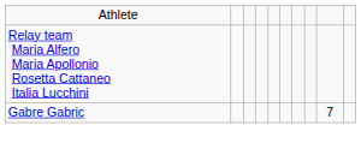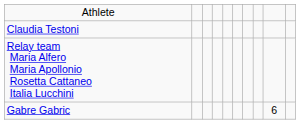 <table class="wikitable" style="text-align: center; font-size:100%" width="35%">
 <tr>
 <td>Athlete</td>
+<td></td>
+<td></td>
+<td></td>
+<td></td>
+<td></td>
+<td></td>
+<td></td>
+<td></td>
+<td></td>
+</tr>
+<tr>
+<td align=left><a href='#'>Claudia Testoni</a></td>
 <td></td>
 <td></td>
 <td></td>
 <td></td>
 <td></td>
 <td></td>
 <td></td>
 <td></td>
 <td></td>
 </tr>
 <tr>
 <td align=left><a href='#'>Relay team</a><br> <a href='#'>Maria Alfero</a><br> <a href='#'>Maria Apollonio</a><br> <a href='#'>Rosetta Cattaneo</a><br> <a href='#'>Italia Lucchini</a></td>
 <td></td>
 <td></td>
 <td></td>
 <td></td>
 <td></td>
 <td></td>
 <td></td>
 <td></td>
 <td></td>
 </tr>
 <tr>
 <td align=left><a href='#'>Gabre Gabric</a></td>
 <td></td>
 <td></td>
 <td></td>
 <td></td>
 <td></td>
 <td></td>
 <td></td>
-<td>7</td>
+<td>6</td>
 <td></td>
 </tr>
 </table>
